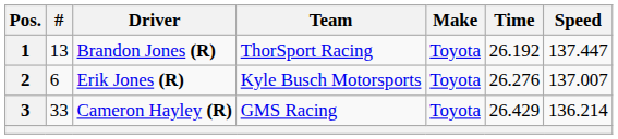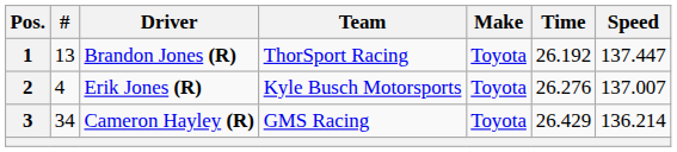 <table class="wikitable" style="font-size:95%">
 <tr>
 <th>Pos.</th>
 <th>#</th>
 <th>Driver</th>
 <th>Team</th>
 <th>Make</th>
 <th>Time</th>
 <th>Speed</th>
 </tr>
 <tr>
 <th>1</th>
 <td>13</td>
 <td><a href='#'>Brandon Jones</a> <strong>(R)</strong></td>
 <td><a href='#'>ThorSport Racing</a></td>
 <td><a href='#'>Toyota</a></td>
 <td>26.192</td>
 <td>137.447</td>
 </tr>
 <tr>
 <th>2</th>
-<td>6</td>
+<td>4</td>
 <td><a href='#'>Erik Jones</a> <strong>(R)</strong></td>
 <td><a href='#'>Kyle Busch Motorsports</a></td>
 <td><a href='#'>Toyota</a></td>
 <td>26.276</td>
 <td>137.007</td>
 </tr>
 <tr>
 <th>3</th>
-<td>33</td>
+<td>34</td>
 <td><a href='#'>Cameron Hayley</a> <strong>(R)</strong></td>
 <td><a href='#'>GMS Racing</a></td>
 <td><a href='#'>Toyota</a></td>
 <td>26.429</td>
 <td>136.214</td>
 </tr>
 <tr>
 <th colspan="7"></th>
 </tr>
 </table>
